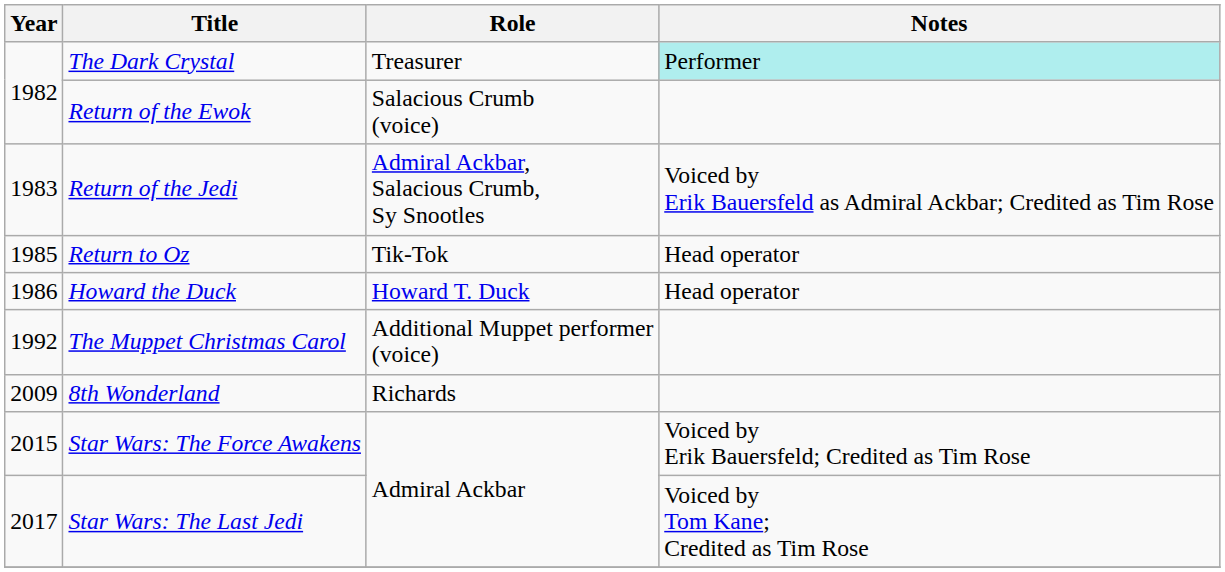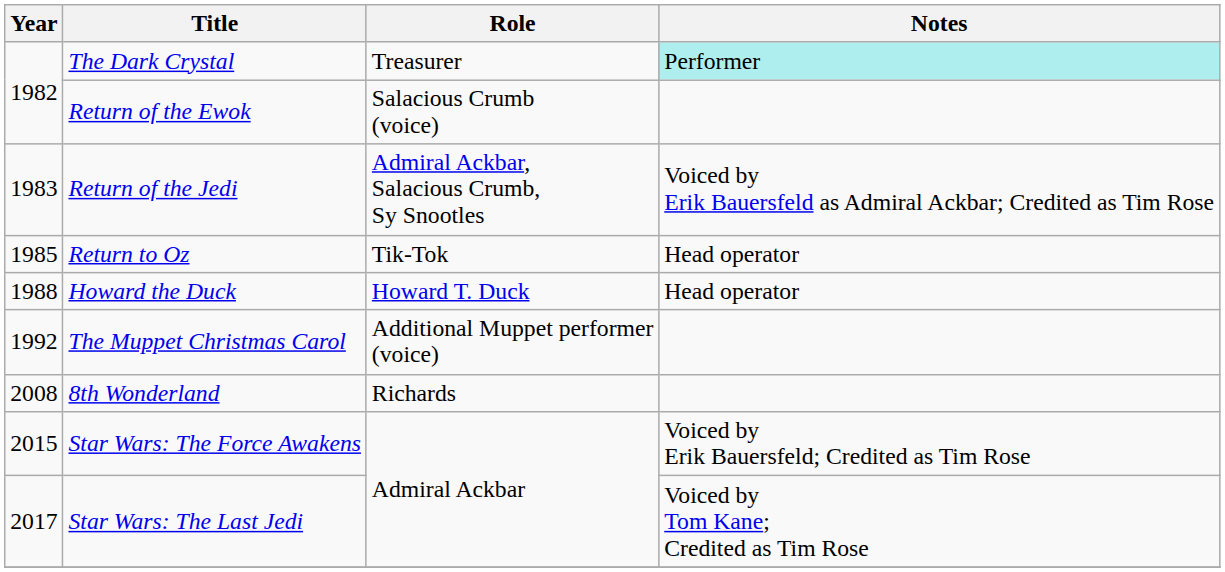 <table class="wikitable sortable">
 <tr>
 <th>Year</th>
 <th>Title</th>
 <th>Role</th>
 <th>Notes</th>
 </tr>
 <tr>
 <td rowspan="2">1982</td>
 <td><em><a href='#'>The Dark Crystal</a></em></td>
 <td>Treasurer</td>
 <td style="background: paleturquoise;">Performer</td>
 </tr>
 <tr>
 <td><em><a href='#'>Return of the Ewok</a></em></td>
 <td>Salacious Crumb<br>(voice)</td>
 <td></td>
 </tr>
 <tr>
 <td>1983</td>
 <td><em><a href='#'>Return of the Jedi</a></em></td>
 <td><a href='#'>Admiral Ackbar</a>, <br> Salacious Crumb, <br> Sy Snootles</td>
 <td>Voiced by <br><a href='#'>Erik Bauersfeld</a> as Admiral Ackbar; Credited as Tim Rose</td>
 </tr>
 <tr>
 <td>1985</td>
 <td><em><a href='#'>Return to Oz</a></em></td>
 <td>Tik-Tok</td>
 <td>Head operator</td>
 </tr>
 <tr>
-<td>1986</td>
+<td>1988</td>
 <td><em><a href='#'>Howard the Duck</a></em></td>
 <td><a href='#'>Howard T. Duck</a></td>
 <td>Head operator</td>
 </tr>
 <tr>
 <td>1992</td>
 <td><em><a href='#'>The Muppet Christmas Carol</a></em></td>
 <td>Additional Muppet performer<br>(voice)</td>
 <td></td>
 </tr>
 <tr>
-<td>2009</td>
+<td>2008</td>
 <td><em><a href='#'>8th Wonderland</a></em></td>
 <td>Richards</td>
 <td></td>
 </tr>
 <tr>
 <td>2015</td>
 <td><em><a href='#'>Star Wars: The Force Awakens</a></em></td>
 <td rowspan=2>Admiral Ackbar</td>
 <td>Voiced by <br>Erik Bauersfeld; Credited as Tim Rose</td>
 </tr>
 <tr>
 <td>2017</td>
 <td><em><a href='#'>Star Wars: The Last Jedi</a></em></td>
 <td>Voiced by <br><a href='#'>Tom Kane</a>; <br>Credited as Tim Rose</td>
 </tr>
 <tr>
 </tr>
 </table>
